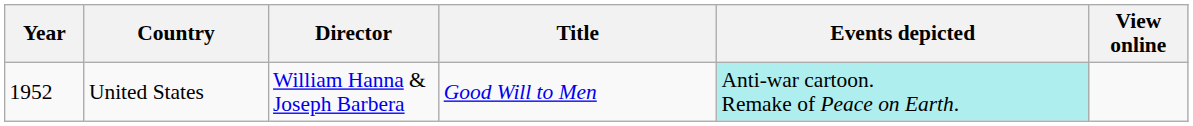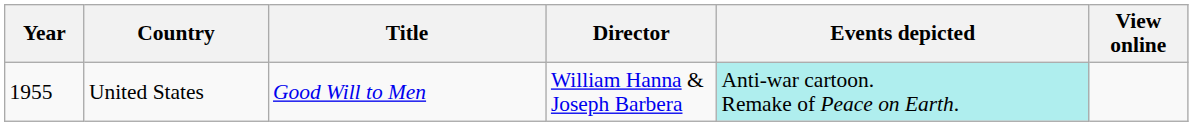 <table class="wikitable" width="100%">
 <tr>
 <th>Year</th>
 <th width=130>Country</th>
+<th width=200>Title</th>
 <th width=120>Director</th>
-<th width=200>Title</th>
 <th>Events depicted</th>
 <th>View<br>online</th>
 </tr>
 <tr>
-<td>1952</td>
+<td>1955</td>
 <td>United States</td>
+<td><em><a href='#'>Good Will to Men</a></em></td>
 <td><a href='#'>William Hanna</a> & <a href='#'>Joseph Barbera</a></td>
-<td><em><a href='#'>Good Will to Men</a></em></td>
 <td style="background: paleturquoise;">Anti-war cartoon.<br>Remake of <em>Peace on Earth</em>.</td>
 <td></td>
 </tr>
 </table>
